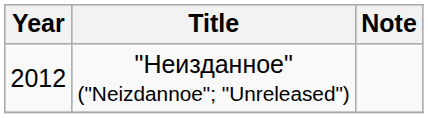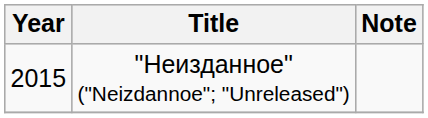 <table class="wikitable" style="text-align:center;">
 <tr>
 <th>Year</th>
 <th>Title</th>
 <th>Note</th>
 </tr>
 <tr>
-<td rowspan="1">2012</td>
+<td rowspan="1">2015</td>
 <td>"Неизданное" <br><small>("Neizdannoe"; "Unreleased")</small></td>
 <td></td>
 </tr>
 <tr>
 </tr>
 </table>
